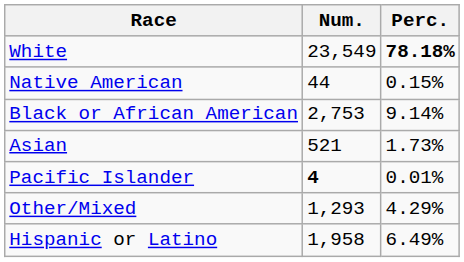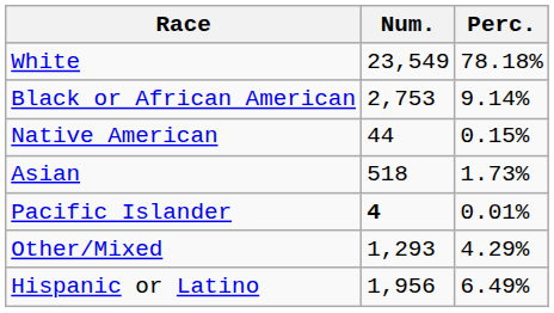 <table class="wikitable">
 <tr>
 <th>Race</th>
 <th>Num.</th>
 <th>Perc.</th>
 </tr>
 <tr>
 <td><a href='#'>White</a></td>
 <td>23,549</td>
-<td><strong>78.18%</strong></td>
+<td>78.18%</td>
+</tr>
+<tr>
+<td><a href='#'>Black or African American</a></td>
+<td>2,753</td>
+<td>9.14%</td>
 </tr>
 <tr>
 <td><a href='#'>Native American</a></td>
 <td>44</td>
 <td>0.15%</td>
 </tr>
 <tr>
-<td><a href='#'>Black or African American</a></td>
-<td>2,753</td>
-<td>9.14%</td>
-</tr>
-<tr>
 <td><a href='#'>Asian</a></td>
-<td>521</td>
+<td>518</td>
 <td>1.73%</td>
 </tr>
 <tr>
 <td><a href='#'>Pacific Islander</a></td>
 <td><strong>4</strong></td>
 <td>0.01%</td>
 </tr>
 <tr>
 <td><a href='#'>Other/Mixed</a></td>
 <td>1,293</td>
 <td>4.29%</td>
 </tr>
 <tr>
 <td><a href='#'>Hispanic</a> or <a href='#'>Latino</a></td>
-<td>1,958</td>
+<td>1,956</td>
 <td>6.49%</td>
 </tr>
 </table>
